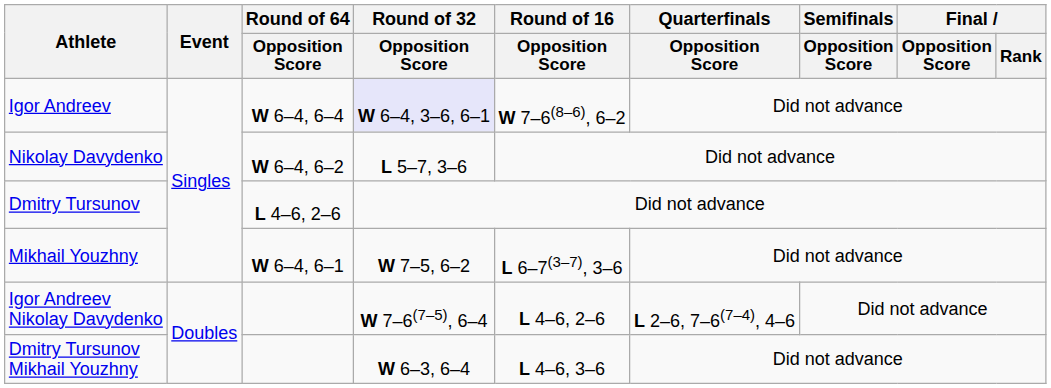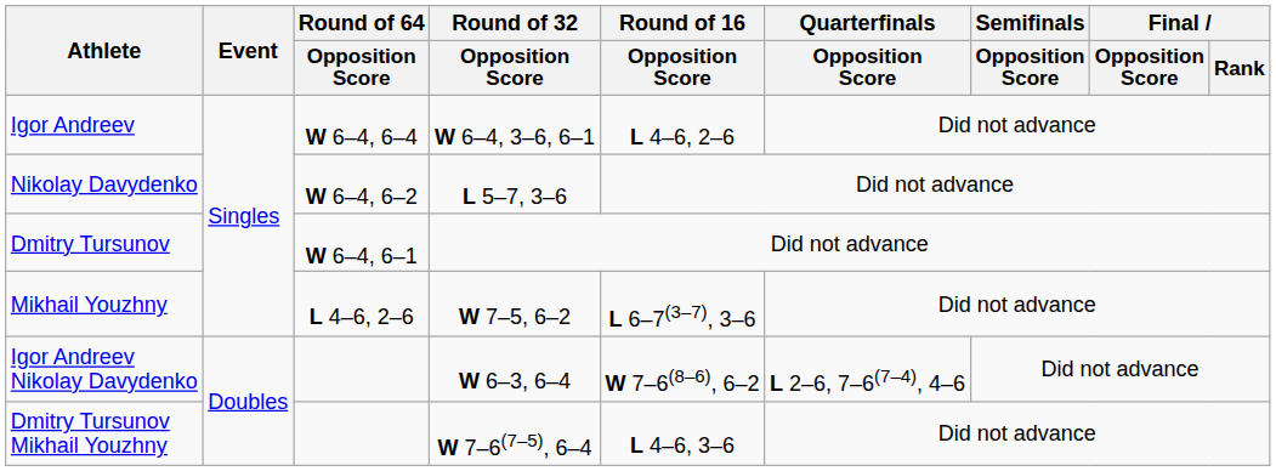 <table class=wikitable style="font-size:90%">
 <tr>
 <th rowspan="2">Athlete</th>
 <th rowspan="2">Event</th>
 <th>Round of 64</th>
 <th>Round of 32</th>
 <th>Round of 16</th>
 <th>Quarterfinals</th>
 <th>Semifinals</th>
 <th colspan=2>Final / </th>
 </tr>
 <tr style="font-size:95%">
 <th>Opposition<br>Score</th>
 <th>Opposition<br>Score</th>
 <th>Opposition<br>Score</th>
 <th>Opposition<br>Score</th>
 <th>Opposition<br>Score</th>
 <th>Opposition<br>Score</th>
 <th>Rank</th>
 </tr>
 <tr align=center>
 <td align=left><a href='#'>Igor Andreev</a></td>
 <td align=left rowspan=4><a href='#'>Singles</a></td>
 <td><br><strong>W</strong> 6–4, 6–4</td>
-<td style="background: lavender;"><br><strong>W</strong> 6–4, 3–6, 6–1</td>
-<td><br><strong>W</strong> 7–6<sup>(8–6)</sup>, 6–2</td>
+<td><br><strong>W</strong> 6–4, 3–6, 6–1</td>
+<td><br><strong>L</strong> 4–6, 2–6</td>
 <td colspan=4>Did not advance</td>
 </tr>
 <tr align=center>
 <td align=left><a href='#'>Nikolay Davydenko</a></td>
 <td><br><strong>W</strong> 6–4, 6–2</td>
 <td><br><strong>L</strong> 5–7, 3–6</td>
 <td colspan=5>Did not advance</td>
 </tr>
 <tr align=center>
 <td align=left><a href='#'>Dmitry Tursunov</a></td>
-<td><br><strong>L</strong> 4–6, 2–6</td>
+<td><br><strong>W</strong> 6–4, 6–1</td>
 <td colspan=6>Did not advance</td>
 </tr>
 <tr align=center>
 <td align=left><a href='#'>Mikhail Youzhny</a></td>
-<td><br><strong>W</strong> 6–4, 6–1</td>
+<td><br><strong>L</strong> 4–6, 2–6</td>
 <td><br><strong>W</strong> 7–5, 6–2</td>
 <td><br><strong>L</strong> 6–7<sup>(3–7)</sup>, 3–6</td>
 <td colspan=4>Did not advance</td>
 </tr>
 <tr align=center>
 <td align=left><a href='#'>Igor Andreev</a><br><a href='#'>Nikolay Davydenko</a></td>
 <td align=left rowspan=2><a href='#'>Doubles</a></td>
 <td></td>
-<td><br><strong>W</strong> 7–6<sup>(7–5)</sup>, 6–4</td>
-<td><br><strong>L</strong> 4–6, 2–6</td>
+<td><br><strong>W</strong> 6–3, 6–4</td>
+<td><br><strong>W</strong> 7–6<sup>(8–6)</sup>, 6–2</td>
 <td><br><strong>L</strong> 2–6, 7–6<sup>(7–4)</sup>, 4–6</td>
 <td colspan=3>Did not advance</td>
 </tr>
 <tr align=center>
 <td align=left><a href='#'>Dmitry Tursunov</a><br><a href='#'>Mikhail Youzhny</a></td>
 <td></td>
-<td><br><strong>W</strong> 6–3, 6–4</td>
+<td><br><strong>W</strong> 7–6<sup>(7–5)</sup>, 6–4</td>
 <td><br><strong>L</strong> 4–6, 3–6</td>
 <td colspan=4>Did not advance</td>
 </tr>
 </table>
